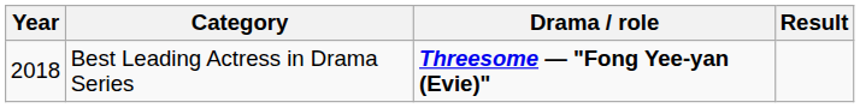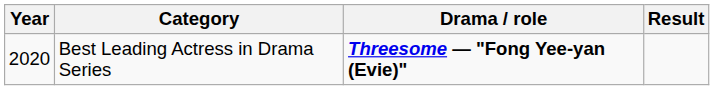 <table class="wikitable sortable">
 <tr>
 <th>Year</th>
 <th>Category</th>
 <th>Drama / role</th>
 <th>Result</th>
 </tr>
 <tr>
-<td>2018</td>
+<td>2020</td>
 <td>Best Leading Actress in Drama Series</td>
 <td><strong><em><a href='#'>Threesome</a></em> — "Fong Yee-yan (Evie)"</strong></td>
 <td></td>
 </tr>
 </table>
